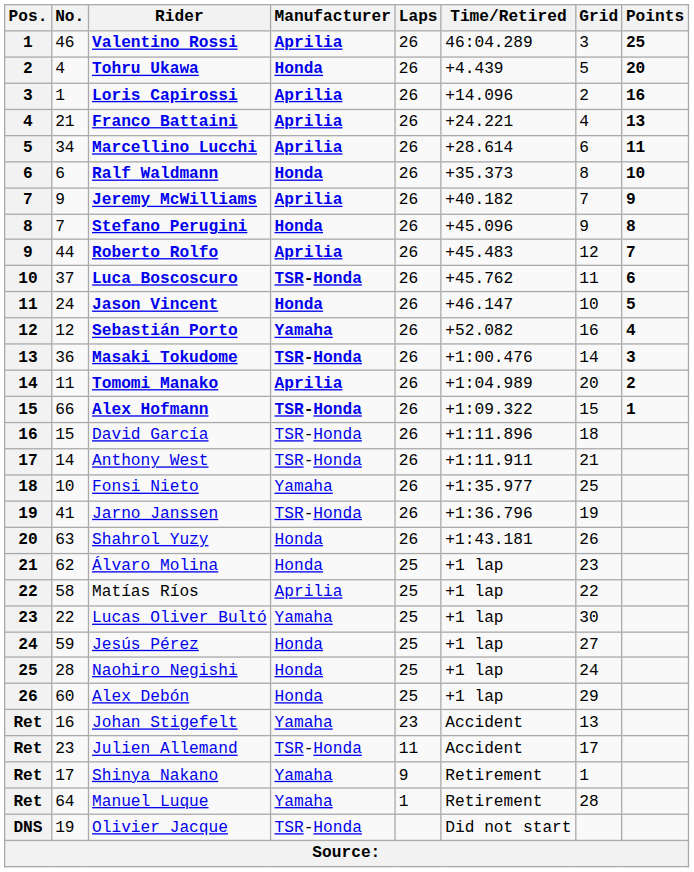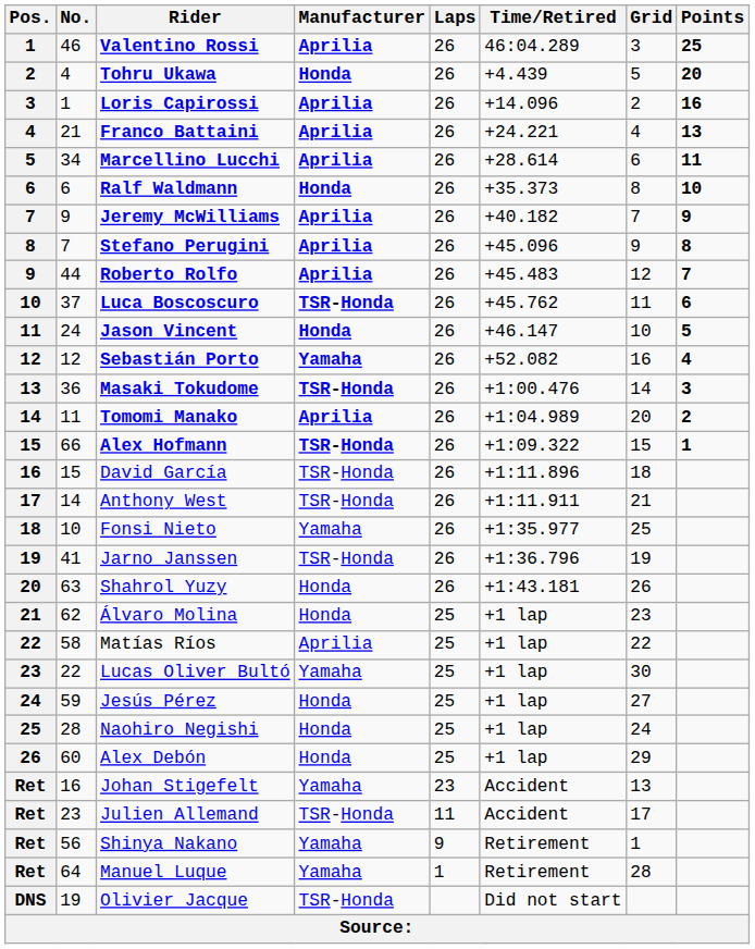 <table class="wikitable" style="font-size: 95%;">
 <tr>
 <th>Pos.</th>
 <th>No.</th>
 <th>Rider</th>
 <th>Manufacturer</th>
 <th>Laps</th>
 <th>Time/Retired</th>
 <th>Grid</th>
 <th>Points</th>
 </tr>
 <tr>
 <th>1</th>
 <td>46</td>
 <td> <strong><a href='#'>Valentino Rossi</a></strong></td>
 <td><strong><a href='#'>Aprilia</a></strong></td>
 <td>26</td>
 <td>46:04.289</td>
 <td>3</td>
 <td><strong>25</strong></td>
 </tr>
 <tr>
 <th>2</th>
 <td>4</td>
 <td> <strong><a href='#'>Tohru Ukawa</a></strong></td>
 <td><strong><a href='#'>Honda</a></strong></td>
 <td>26</td>
 <td>+4.439</td>
 <td>5</td>
 <td><strong>20</strong></td>
 </tr>
 <tr>
 <th>3</th>
 <td>1</td>
 <td> <strong><a href='#'>Loris Capirossi</a></strong></td>
 <td><strong><a href='#'>Aprilia</a></strong></td>
 <td>26</td>
 <td>+14.096</td>
 <td>2</td>
 <td><strong>16</strong></td>
 </tr>
 <tr>
 <th>4</th>
 <td>21</td>
 <td> <strong><a href='#'>Franco Battaini</a></strong></td>
 <td><strong><a href='#'>Aprilia</a></strong></td>
 <td>26</td>
 <td>+24.221</td>
 <td>4</td>
 <td><strong>13</strong></td>
 </tr>
 <tr>
 <th>5</th>
 <td>34</td>
 <td> <strong><a href='#'>Marcellino Lucchi</a></strong></td>
 <td><strong><a href='#'>Aprilia</a></strong></td>
 <td>26</td>
 <td>+28.614</td>
 <td>6</td>
 <td><strong>11</strong></td>
 </tr>
 <tr>
 <th>6</th>
 <td>6</td>
 <td> <strong><a href='#'>Ralf Waldmann</a></strong></td>
 <td><strong><a href='#'>Honda</a></strong></td>
 <td>26</td>
 <td>+35.373</td>
 <td>8</td>
 <td><strong>10</strong></td>
 </tr>
 <tr>
 <th>7</th>
 <td>9</td>
 <td> <strong><a href='#'>Jeremy McWilliams</a></strong></td>
 <td><strong><a href='#'>Aprilia</a></strong></td>
 <td>26</td>
 <td>+40.182</td>
 <td>7</td>
 <td><strong>9</strong></td>
 </tr>
 <tr>
 <th>8</th>
 <td>7</td>
 <td> <strong><a href='#'>Stefano Perugini</a></strong></td>
-<td><strong><a href='#'>Honda</a></strong></td>
+<td><strong><a href='#'>Aprilia</a></strong></td>
 <td>26</td>
 <td>+45.096</td>
 <td>9</td>
 <td><strong>8</strong></td>
 </tr>
 <tr>
 <th>9</th>
 <td>44</td>
 <td> <strong><a href='#'>Roberto Rolfo</a></strong></td>
 <td><strong><a href='#'>Aprilia</a></strong></td>
 <td>26</td>
 <td>+45.483</td>
 <td>12</td>
 <td><strong>7</strong></td>
 </tr>
 <tr>
 <th>10</th>
 <td>37</td>
 <td> <strong><a href='#'>Luca Boscoscuro</a></strong></td>
 <td><strong><a href='#'>TSR</a>-<a href='#'>Honda</a></strong></td>
 <td>26</td>
 <td>+45.762</td>
 <td>11</td>
 <td><strong>6</strong></td>
 </tr>
 <tr>
 <th>11</th>
 <td>24</td>
 <td> <strong><a href='#'>Jason Vincent</a></strong></td>
 <td><strong><a href='#'>Honda</a></strong></td>
 <td>26</td>
 <td>+46.147</td>
 <td>10</td>
 <td><strong>5</strong></td>
 </tr>
 <tr>
 <th>12</th>
 <td>12</td>
 <td> <strong><a href='#'>Sebastián Porto</a></strong></td>
 <td><strong><a href='#'>Yamaha</a></strong></td>
 <td>26</td>
 <td>+52.082</td>
 <td>16</td>
 <td><strong>4</strong></td>
 </tr>
 <tr>
 <th>13</th>
 <td>36</td>
 <td> <strong><a href='#'>Masaki Tokudome</a></strong></td>
 <td><strong><a href='#'>TSR</a>-<a href='#'>Honda</a></strong></td>
 <td>26</td>
 <td>+1:00.476</td>
 <td>14</td>
 <td><strong>3</strong></td>
 </tr>
 <tr>
 <th>14</th>
 <td>11</td>
 <td> <strong><a href='#'>Tomomi Manako</a></strong></td>
 <td><strong><a href='#'>Aprilia</a></strong></td>
 <td>26</td>
 <td>+1:04.989</td>
 <td>20</td>
 <td><strong>2</strong></td>
 </tr>
 <tr>
 <th>15</th>
 <td>66</td>
 <td> <strong><a href='#'>Alex Hofmann</a></strong></td>
 <td><strong><a href='#'>TSR</a>-<a href='#'>Honda</a></strong></td>
 <td>26</td>
 <td>+1:09.322</td>
 <td>15</td>
 <td><strong>1</strong></td>
 </tr>
 <tr>
 <th>16</th>
 <td>15</td>
 <td> <a href='#'>David García</a></td>
 <td><a href='#'>TSR</a>-<a href='#'>Honda</a></td>
 <td>26</td>
 <td>+1:11.896</td>
 <td>18</td>
 <td></td>
 </tr>
 <tr>
 <th>17</th>
 <td>14</td>
 <td> <a href='#'>Anthony West</a></td>
 <td><a href='#'>TSR</a>-<a href='#'>Honda</a></td>
 <td>26</td>
 <td>+1:11.911</td>
 <td>21</td>
 <td></td>
 </tr>
 <tr>
 <th>18</th>
 <td>10</td>
 <td> <a href='#'>Fonsi Nieto</a></td>
 <td><a href='#'>Yamaha</a></td>
 <td>26</td>
 <td>+1:35.977</td>
 <td>25</td>
 <td></td>
 </tr>
 <tr>
 <th>19</th>
 <td>41</td>
 <td> <a href='#'>Jarno Janssen</a></td>
 <td><a href='#'>TSR</a>-<a href='#'>Honda</a></td>
 <td>26</td>
 <td>+1:36.796</td>
 <td>19</td>
 <td></td>
 </tr>
 <tr>
 <th>20</th>
 <td>63</td>
 <td> <a href='#'>Shahrol Yuzy</a></td>
 <td><a href='#'>Honda</a></td>
 <td>26</td>
 <td>+1:43.181</td>
 <td>26</td>
 <td></td>
 </tr>
 <tr>
 <th>21</th>
 <td>62</td>
 <td> <a href='#'>Álvaro Molina</a></td>
 <td><a href='#'>Honda</a></td>
 <td>25</td>
 <td>+1 lap</td>
 <td>23</td>
 <td></td>
 </tr>
 <tr>
 <th>22</th>
 <td>58</td>
 <td> Matías Ríos</td>
 <td><a href='#'>Aprilia</a></td>
 <td>25</td>
 <td>+1 lap</td>
 <td>22</td>
 <td></td>
 </tr>
 <tr>
 <th>23</th>
 <td>22</td>
 <td> <a href='#'>Lucas Oliver Bultó</a></td>
 <td><a href='#'>Yamaha</a></td>
 <td>25</td>
 <td>+1 lap</td>
 <td>30</td>
 <td></td>
 </tr>
 <tr>
 <th>24</th>
 <td>59</td>
 <td> <a href='#'>Jesús Pérez</a></td>
 <td><a href='#'>Honda</a></td>
 <td>25</td>
 <td>+1 lap</td>
 <td>27</td>
 <td></td>
 </tr>
 <tr>
 <th>25</th>
 <td>28</td>
 <td> <a href='#'>Naohiro Negishi</a></td>
 <td><a href='#'>Honda</a></td>
 <td>25</td>
 <td>+1 lap</td>
 <td>24</td>
 <td></td>
 </tr>
 <tr>
 <th>26</th>
 <td>60</td>
 <td> <a href='#'>Alex Debón</a></td>
 <td><a href='#'>Honda</a></td>
 <td>25</td>
 <td>+1 lap</td>
 <td>29</td>
 <td></td>
 </tr>
 <tr>
 <th>Ret</th>
 <td>16</td>
 <td> <a href='#'>Johan Stigefelt</a></td>
 <td><a href='#'>Yamaha</a></td>
 <td>23</td>
 <td>Accident</td>
 <td>13</td>
 <td></td>
 </tr>
 <tr>
 <th>Ret</th>
 <td>23</td>
 <td> <a href='#'>Julien Allemand</a></td>
 <td><a href='#'>TSR</a>-<a href='#'>Honda</a></td>
 <td>11</td>
 <td>Accident</td>
 <td>17</td>
 <td></td>
 </tr>
 <tr>
 <th>Ret</th>
-<td>17</td>
+<td>56</td>
 <td> <a href='#'>Shinya Nakano</a></td>
 <td><a href='#'>Yamaha</a></td>
 <td>9</td>
 <td>Retirement</td>
 <td>1</td>
 <td></td>
 </tr>
 <tr>
 <th>Ret</th>
 <td>64</td>
 <td> <a href='#'>Manuel Luque</a></td>
 <td><a href='#'>Yamaha</a></td>
 <td>1</td>
 <td>Retirement</td>
 <td>28</td>
 <td></td>
 </tr>
 <tr>
 <th>DNS</th>
 <td>19</td>
 <td> <a href='#'>Olivier Jacque</a></td>
 <td><a href='#'>TSR</a>-<a href='#'>Honda</a></td>
 <td></td>
 <td>Did not start</td>
 <td></td>
 <td></td>
 </tr>
 <tr>
 <th colspan=8>Source: </th>
 </tr>
 </table>
